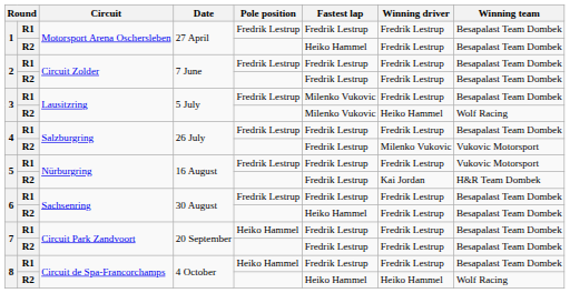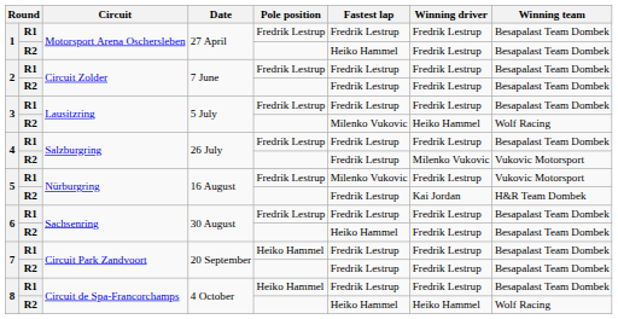 <table class="wikitable" style="font-size: 85%">
 <tr>
 <th colspan=2>Round</th>
 <th>Circuit</th>
 <th>Date</th>
 <th>Pole position</th>
 <th>Fastest lap</th>
 <th>Winning driver</th>
 <th>Winning team</th>
 </tr>
 <tr>
 <th rowspan=2>1</th>
 <th>R1</th>
 <td rowspan=2> <a href='#'>Motorsport Arena Oschersleben</a></td>
 <td rowspan=2>27 April</td>
 <td> Fredrik Lestrup</td>
 <td> Fredrik Lestrup</td>
 <td> Fredrik Lestrup</td>
 <td> Besapalast Team Dombek</td>
 </tr>
 <tr>
 <th>R2</th>
 <td></td>
 <td> Heiko Hammel</td>
 <td> Fredrik Lestrup</td>
 <td> Besapalast Team Dombek</td>
 </tr>
 <tr>
 <th rowspan=2>2</th>
 <th>R1</th>
 <td rowspan=2> <a href='#'>Circuit Zolder</a></td>
 <td rowspan=2>7 June</td>
 <td> Fredrik Lestrup</td>
 <td> Fredrik Lestrup</td>
 <td> Fredrik Lestrup</td>
 <td> Besapalast Team Dombek</td>
 </tr>
 <tr>
 <th>R2</th>
 <td></td>
 <td> Fredrik Lestrup</td>
 <td> Fredrik Lestrup</td>
 <td> Besapalast Team Dombek</td>
 </tr>
 <tr>
 <th rowspan=2>3</th>
 <th>R1</th>
 <td rowspan=2> <a href='#'>Lausitzring</a></td>
 <td rowspan=2>5 July</td>
 <td> Fredrik Lestrup</td>
-<td> Milenko Vukovic</td>
+<td> Fredrik Lestrup</td>
 <td> Fredrik Lestrup</td>
 <td> Besapalast Team Dombek</td>
 </tr>
 <tr>
 <th>R2</th>
 <td></td>
 <td> Milenko Vukovic</td>
 <td> Heiko Hammel</td>
 <td> Wolf Racing</td>
 </tr>
 <tr>
 <th rowspan=2>4</th>
 <th>R1</th>
 <td rowspan=2> <a href='#'>Salzburgring</a></td>
 <td rowspan=2>26 July</td>
 <td> Fredrik Lestrup</td>
 <td> Fredrik Lestrup</td>
 <td> Fredrik Lestrup</td>
 <td> Besapalast Team Dombek</td>
 </tr>
 <tr>
 <th>R2</th>
 <td></td>
 <td> Fredrik Lestrup</td>
 <td> Milenko Vukovic</td>
 <td> Vukovic Motorsport</td>
 </tr>
 <tr>
 <th rowspan=2>5</th>
 <th>R1</th>
 <td rowspan=2> <a href='#'>Nürburgring</a></td>
 <td rowspan=2>16 August</td>
 <td> Fredrik Lestrup</td>
-<td> Fredrik Lestrup</td>
+<td> Milenko Vukovic</td>
 <td> Fredrik Lestrup</td>
 <td> Vukovic Motorsport</td>
 </tr>
 <tr>
 <th>R2</th>
 <td></td>
 <td> Fredrik Lestrup</td>
 <td> Kai Jordan</td>
 <td> H&R Team Dombek</td>
 </tr>
 <tr>
 <th rowspan=2>6</th>
 <th>R1</th>
 <td rowspan=2> <a href='#'>Sachsenring</a></td>
 <td rowspan=2>30 August</td>
 <td> Fredrik Lestrup</td>
 <td> Fredrik Lestrup</td>
 <td> Fredrik Lestrup</td>
 <td> Besapalast Team Dombek</td>
 </tr>
 <tr>
 <th>R2</th>
 <td></td>
 <td> Heiko Hammel</td>
 <td> Fredrik Lestrup</td>
 <td> Besapalast Team Dombek</td>
 </tr>
 <tr>
 <th rowspan=2>7</th>
 <th>R1</th>
 <td rowspan=2> <a href='#'>Circuit Park Zandvoort</a></td>
 <td rowspan=2>20 September</td>
 <td> Heiko Hammel</td>
 <td> Fredrik Lestrup</td>
 <td> Fredrik Lestrup</td>
 <td> Besapalast Team Dombek</td>
 </tr>
 <tr>
 <th>R2</th>
 <td></td>
 <td> Fredrik Lestrup</td>
 <td> Fredrik Lestrup</td>
 <td> Besapalast Team Dombek</td>
 </tr>
 <tr>
 <th rowspan=2>8</th>
 <th>R1</th>
 <td rowspan=2> <a href='#'>Circuit de Spa-Francorchamps</a></td>
 <td rowspan=2>4 October</td>
 <td> Heiko Hammel</td>
 <td> Fredrik Lestrup</td>
 <td> Fredrik Lestrup</td>
 <td> Besapalast Team Dombek</td>
 </tr>
 <tr>
 <th>R2</th>
 <td></td>
 <td> Heiko Hammel</td>
 <td> Heiko Hammel</td>
 <td> Wolf Racing</td>
 </tr>
 </table>
